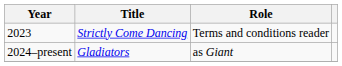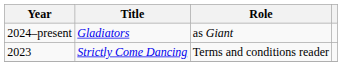 <table class="wikitable sortable">
 <tr>
 <th>Year</th>
 <th>Title</th>
 <th>Role</th>
 <th class="unsortable"></th>
 </tr>
 <tr>
+<td>2024–present</td>
+<td><em><a href='#'>Gladiators</a></em></td>
+<td>as <em>Giant</em></td>
+<td align="center"></td>
+</tr>
+<tr>
 <td>2023</td>
 <td><em><a href='#'>Strictly Come Dancing</a></em></td>
 <td>Terms and conditions reader</td>
 <td align="center"></td>
 </tr>
 <tr>
-<td>2024–present</td>
-<td><em><a href='#'>Gladiators</a></em></td>
-<td>as <em>Giant</em></td>
-<td align="center"></td>
-</tr>
-<tr>
 </tr>
 </table>
